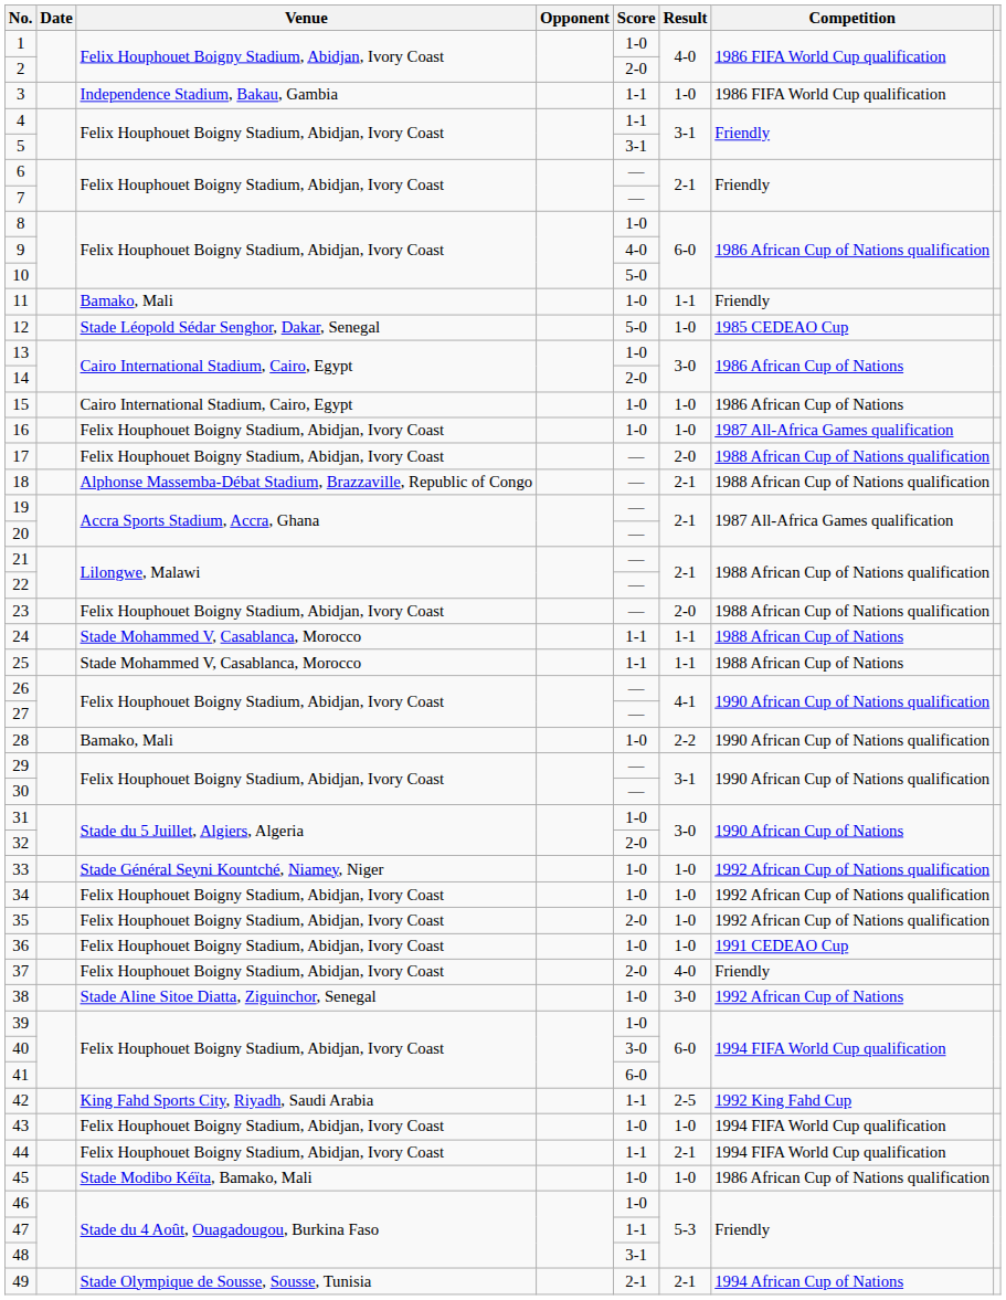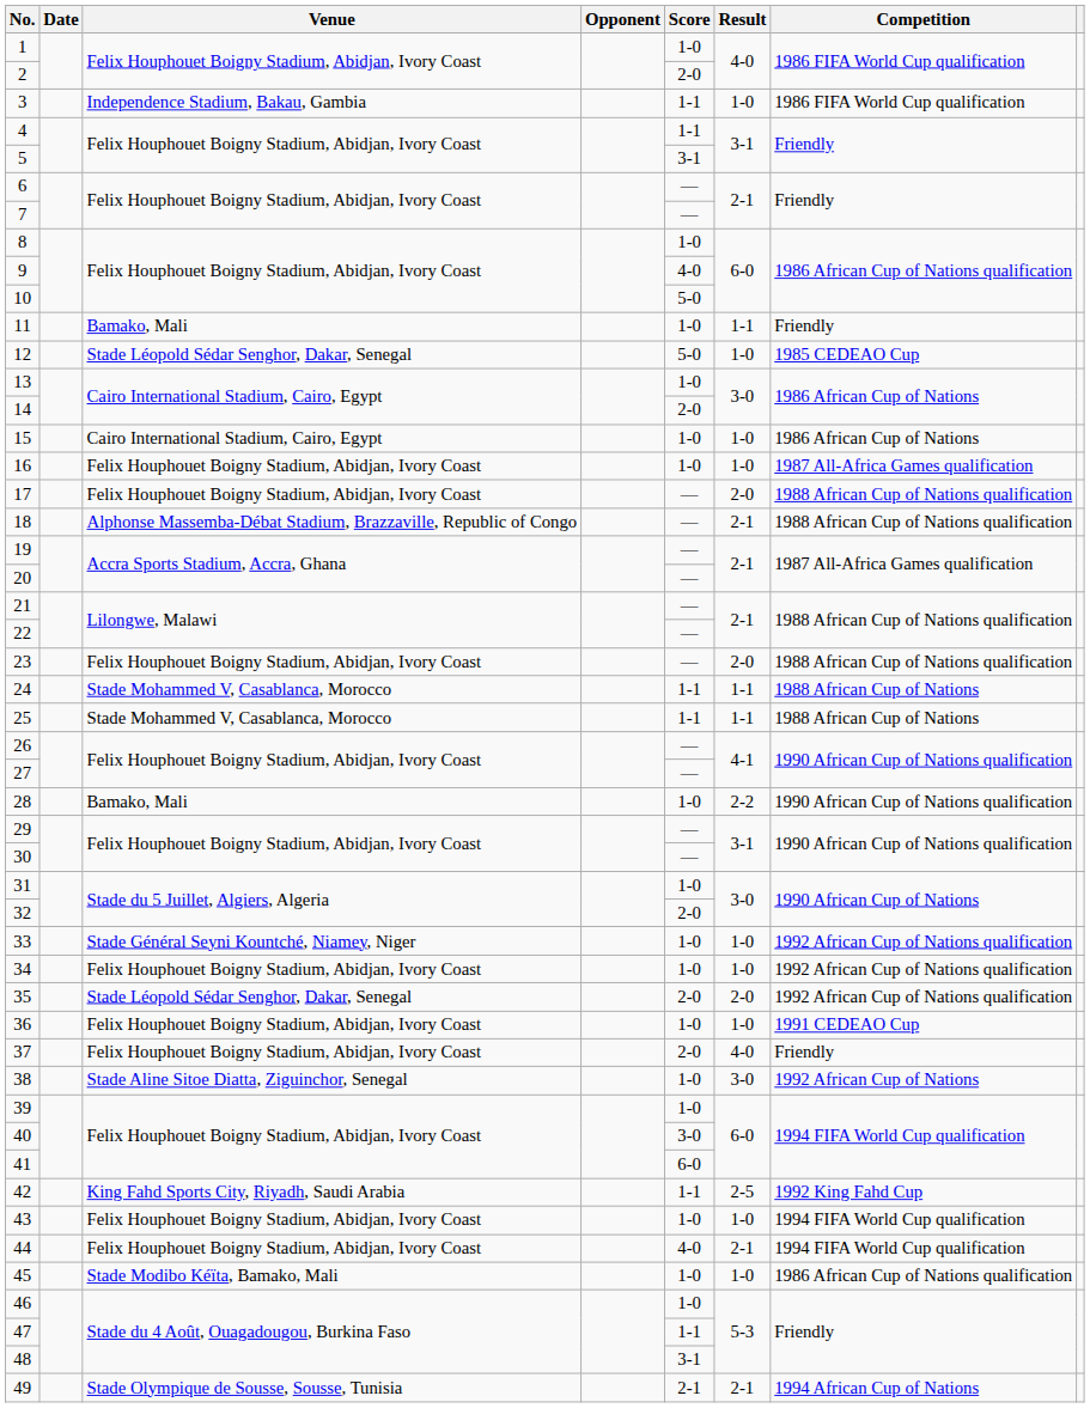 <table class="wikitable sortable">
 <tr>
 <th scope="col">No.</th>
 <th scope="col">Date</th>
 <th scope="col">Venue</th>
 <th scope="col">Opponent</th>
 <th scope="col">Score</th>
 <th scope="col">Result</th>
 <th scope="col">Competition</th>
 <th scope="col" class="unsortable"></th>
 </tr>
 <tr>
 <td style="text-align:center">1</td>
 <td rowspan="2"></td>
 <td rowspan="2"><a href='#'>Felix Houphouet Boigny Stadium</a>, <a href='#'>Abidjan</a>, Ivory Coast</td>
 <td rowspan="2"></td>
 <td style="text-align:center">1-0</td>
 <td rowspan="2" style="text-align:center">4-0</td>
 <td rowspan="2"><a href='#'>1986 FIFA World Cup qualification</a></td>
 <td rowspan="2"></td>
 </tr>
 <tr>
 <td style="text-align:center">2</td>
 <td style="text-align:center">2-0</td>
 </tr>
 <tr>
 <td style="text-align:center">3</td>
 <td></td>
 <td><a href='#'>Independence Stadium</a>, <a href='#'>Bakau</a>, Gambia</td>
 <td></td>
 <td style="text-align:center">1-1</td>
 <td style="text-align:center">1-0</td>
 <td>1986 FIFA World Cup qualification</td>
 <td></td>
 </tr>
 <tr>
 <td style="text-align:center">4</td>
 <td rowspan="2"></td>
 <td rowspan="2">Felix Houphouet Boigny Stadium, Abidjan, Ivory Coast</td>
 <td rowspan="2"></td>
 <td style="text-align:center">1-1</td>
 <td rowspan="2" style="text-align:center">3-1</td>
 <td rowspan="2"><a href='#'>Friendly</a></td>
 <td rowspan="2"></td>
 </tr>
 <tr>
 <td style="text-align:center">5</td>
 <td style="text-align:center">3-1</td>
 </tr>
 <tr>
 <td style="text-align:center">6</td>
 <td rowspan="2"></td>
 <td rowspan="2">Felix Houphouet Boigny Stadium, Abidjan, Ivory Coast</td>
 <td rowspan="2"></td>
 <td style="text-align:center">—</td>
 <td rowspan="2" style="text-align:center">2-1</td>
 <td rowspan="2">Friendly</td>
 <td rowspan="2"></td>
 </tr>
 <tr>
 <td style="text-align:center">7</td>
 <td style="text-align:center">—</td>
 </tr>
 <tr>
 <td style="text-align:center">8</td>
 <td rowspan="3"></td>
 <td rowspan="3">Felix Houphouet Boigny Stadium, Abidjan, Ivory Coast</td>
 <td rowspan="3"></td>
 <td style="text-align:center">1-0</td>
 <td rowspan="3" style="text-align:center">6-0</td>
 <td rowspan="3"><a href='#'>1986 African Cup of Nations qualification</a></td>
 <td rowspan="3"></td>
 </tr>
 <tr>
 <td style="text-align:center">9</td>
 <td style="text-align:center">4-0</td>
 </tr>
 <tr>
 <td style="text-align:center">10</td>
 <td style="text-align:center">5-0</td>
 </tr>
 <tr>
 <td style="text-align:center">11</td>
 <td></td>
 <td><a href='#'>Bamako</a>, Mali</td>
 <td></td>
 <td style="text-align:center">1-0</td>
 <td style="text-align:center">1-1</td>
 <td>Friendly</td>
 <td></td>
 </tr>
 <tr>
 <td style="text-align:center">12</td>
 <td></td>
 <td><a href='#'>Stade Léopold Sédar Senghor</a>, <a href='#'>Dakar</a>, Senegal</td>
 <td></td>
 <td style="text-align:center">5-0</td>
 <td style="text-align:center">1-0</td>
 <td><a href='#'>1985 CEDEAO Cup</a></td>
 <td></td>
 </tr>
 <tr>
 <td style="text-align:center">13</td>
 <td rowspan="2"></td>
 <td rowspan="2"><a href='#'>Cairo International Stadium</a>, <a href='#'>Cairo</a>, Egypt</td>
 <td rowspan="2"></td>
 <td style="text-align:center">1-0</td>
 <td rowspan="2" style="text-align:center">3-0</td>
 <td rowspan="2"><a href='#'>1986 African Cup of Nations</a></td>
 <td rowspan="2"></td>
 </tr>
 <tr>
 <td style="text-align:center">14</td>
 <td style="text-align:center">2-0</td>
 </tr>
 <tr>
 <td style="text-align:center">15</td>
 <td></td>
 <td>Cairo International Stadium, Cairo, Egypt</td>
 <td></td>
 <td style="text-align:center">1-0</td>
 <td style="text-align:center">1-0</td>
 <td>1986 African Cup of Nations</td>
 <td></td>
 </tr>
 <tr>
 <td style="text-align:center">16</td>
 <td></td>
 <td>Felix Houphouet Boigny Stadium, Abidjan, Ivory Coast</td>
 <td></td>
 <td style="text-align:center">1-0</td>
 <td style="text-align:center">1-0</td>
 <td><a href='#'>1987 All-Africa Games qualification</a></td>
 <td></td>
 </tr>
 <tr>
 <td style="text-align:center">17</td>
 <td></td>
 <td>Felix Houphouet Boigny Stadium, Abidjan, Ivory Coast</td>
 <td></td>
 <td style="text-align:center">—</td>
 <td style="text-align:center">2-0</td>
 <td><a href='#'>1988 African Cup of Nations qualification</a></td>
 <td></td>
 </tr>
 <tr>
 <td style="text-align:center">18</td>
 <td></td>
 <td><a href='#'>Alphonse Massemba-Débat Stadium</a>, <a href='#'>Brazzaville</a>, Republic of Congo</td>
 <td></td>
 <td style="text-align:center">—</td>
 <td style="text-align:center">2-1</td>
 <td>1988 African Cup of Nations qualification</td>
 <td></td>
 </tr>
 <tr>
 <td style="text-align:center">19</td>
 <td rowspan="2"></td>
 <td rowspan="2"><a href='#'>Accra Sports Stadium</a>, <a href='#'>Accra</a>, Ghana</td>
 <td rowspan="2"></td>
 <td style="text-align:center">—</td>
 <td rowspan="2" style="text-align:center">2-1</td>
 <td rowspan="2">1987 All-Africa Games qualification</td>
 <td rowspan="2"></td>
 </tr>
 <tr>
 <td style="text-align:center">20</td>
 <td style="text-align:center">—</td>
 </tr>
 <tr>
 <td style="text-align:center">21</td>
 <td rowspan="2"></td>
 <td rowspan="2"><a href='#'>Lilongwe</a>, Malawi</td>
 <td rowspan="2"></td>
 <td style="text-align:center">—</td>
 <td rowspan="2" style="text-align:center">2-1</td>
 <td rowspan="2">1988 African Cup of Nations qualification</td>
 <td rowspan="2"></td>
 </tr>
 <tr>
 <td style="text-align:center">22</td>
 <td style="text-align:center">—</td>
 </tr>
 <tr>
 <td style="text-align:center">23</td>
 <td></td>
 <td>Felix Houphouet Boigny Stadium, Abidjan, Ivory Coast</td>
 <td></td>
 <td style="text-align:center">—</td>
 <td style="text-align:center">2-0</td>
 <td>1988 African Cup of Nations qualification</td>
 <td></td>
 </tr>
 <tr>
 <td style="text-align:center">24</td>
 <td></td>
 <td><a href='#'>Stade Mohammed V</a>, <a href='#'>Casablanca</a>, Morocco</td>
 <td></td>
 <td style="text-align:center">1-1</td>
 <td style="text-align:center">1-1</td>
 <td><a href='#'>1988 African Cup of Nations</a></td>
 <td></td>
 </tr>
 <tr>
 <td style="text-align:center">25</td>
 <td></td>
 <td>Stade Mohammed V, Casablanca, Morocco</td>
 <td></td>
 <td style="text-align:center">1-1</td>
 <td style="text-align:center">1-1</td>
 <td>1988 African Cup of Nations</td>
 <td></td>
 </tr>
 <tr>
 <td style="text-align:center">26</td>
 <td rowspan="2"></td>
 <td rowspan="2">Felix Houphouet Boigny Stadium, Abidjan, Ivory Coast</td>
 <td rowspan="2"></td>
 <td style="text-align:center">—</td>
 <td rowspan="2" style="text-align:center">4-1</td>
 <td rowspan="2"><a href='#'>1990 African Cup of Nations qualification</a></td>
 <td rowspan="2"></td>
 </tr>
 <tr>
 <td style="text-align:center">27</td>
 <td style="text-align:center">—</td>
 </tr>
 <tr>
 <td style="text-align:center">28</td>
 <td></td>
 <td>Bamako, Mali</td>
 <td></td>
 <td style="text-align:center">1-0</td>
 <td style="text-align:center">2-2</td>
 <td>1990 African Cup of Nations qualification</td>
 <td></td>
 </tr>
 <tr>
 <td style="text-align:center">29</td>
 <td rowspan="2"></td>
 <td rowspan="2">Felix Houphouet Boigny Stadium, Abidjan, Ivory Coast</td>
 <td rowspan="2"></td>
 <td style="text-align:center">—</td>
 <td rowspan="2" style="text-align:center">3-1</td>
 <td rowspan="2">1990 African Cup of Nations qualification</td>
 <td rowspan="2"></td>
 </tr>
 <tr>
 <td style="text-align:center">30</td>
 <td style="text-align:center">—</td>
 </tr>
 <tr>
 <td style="text-align:center">31</td>
 <td rowspan="2"></td>
 <td rowspan="2"><a href='#'>Stade du 5 Juillet</a>, <a href='#'>Algiers</a>, Algeria</td>
 <td rowspan="2"></td>
 <td style="text-align:center">1-0</td>
 <td rowspan="2" style="text-align:center">3-0</td>
 <td rowspan="2"><a href='#'>1990 African Cup of Nations</a></td>
 <td rowspan="2"></td>
 </tr>
 <tr>
 <td style="text-align:center">32</td>
 <td style="text-align:center">2-0</td>
 </tr>
 <tr>
 <td style="text-align:center">33</td>
 <td></td>
 <td><a href='#'>Stade Général Seyni Kountché</a>, <a href='#'>Niamey</a>, Niger</td>
 <td></td>
 <td style="text-align:center">1-0</td>
 <td style="text-align:center">1-0</td>
 <td><a href='#'>1992 African Cup of Nations qualification</a></td>
 <td></td>
 </tr>
 <tr>
 <td style="text-align:center">34</td>
 <td></td>
 <td>Felix Houphouet Boigny Stadium, Abidjan, Ivory Coast</td>
 <td></td>
 <td style="text-align:center">1-0</td>
 <td style="text-align:center">1-0</td>
 <td>1992 African Cup of Nations qualification</td>
 <td></td>
 </tr>
 <tr>
 <td style="text-align:center">35</td>
 <td></td>
-<td>Felix Houphouet Boigny Stadium, Abidjan, Ivory Coast</td>
+<td><a href='#'>Stade Léopold Sédar Senghor</a>, <a href='#'>Dakar</a>, Senegal</td>
 <td></td>
 <td style="text-align:center">2-0</td>
-<td style="text-align:center">1-0</td>
+<td style="text-align:center">2-0</td>
 <td>1992 African Cup of Nations qualification</td>
 <td></td>
 </tr>
 <tr>
 <td style="text-align:center">36</td>
 <td></td>
 <td>Felix Houphouet Boigny Stadium, Abidjan, Ivory Coast</td>
 <td></td>
 <td style="text-align:center">1-0</td>
 <td style="text-align:center">1-0</td>
 <td><a href='#'>1991 CEDEAO Cup</a></td>
 <td></td>
 </tr>
 <tr>
 <td style="text-align:center">37</td>
 <td></td>
 <td>Felix Houphouet Boigny Stadium, Abidjan, Ivory Coast</td>
 <td></td>
 <td style="text-align:center">2-0</td>
 <td style="text-align:center">4-0</td>
 <td>Friendly</td>
 <td></td>
 </tr>
 <tr>
 <td style="text-align:center">38</td>
 <td></td>
 <td><a href='#'>Stade Aline Sitoe Diatta</a>, <a href='#'>Ziguinchor</a>, Senegal</td>
 <td></td>
 <td style="text-align:center">1-0</td>
 <td style="text-align:center">3-0</td>
 <td><a href='#'>1992 African Cup of Nations</a></td>
 <td></td>
 </tr>
 <tr>
 <td style="text-align:center">39</td>
 <td rowspan="3"></td>
 <td rowspan="3">Felix Houphouet Boigny Stadium, Abidjan, Ivory Coast</td>
 <td rowspan="3"></td>
 <td style="text-align:center">1-0</td>
 <td rowspan="3" style="text-align:center">6-0</td>
 <td rowspan="3"><a href='#'>1994 FIFA World Cup qualification</a></td>
 <td rowspan="3"></td>
 </tr>
 <tr>
 <td style="text-align:center">40</td>
 <td style="text-align:center">3-0</td>
 </tr>
 <tr>
 <td style="text-align:center">41</td>
 <td style="text-align:center">6-0</td>
 </tr>
 <tr>
 <td style="text-align:center">42</td>
 <td></td>
 <td><a href='#'>King Fahd Sports City</a>, <a href='#'>Riyadh</a>, Saudi Arabia</td>
 <td></td>
 <td style="text-align:center">1-1</td>
 <td style="text-align:center">2-5</td>
 <td><a href='#'>1992 King Fahd Cup</a></td>
 <td></td>
 </tr>
 <tr>
 <td style="text-align:center">43</td>
 <td></td>
 <td>Felix Houphouet Boigny Stadium, Abidjan, Ivory Coast</td>
 <td></td>
 <td style="text-align:center">1-0</td>
 <td style="text-align:center">1-0</td>
 <td>1994 FIFA World Cup qualification</td>
 <td></td>
 </tr>
 <tr>
 <td style="text-align:center">44</td>
 <td></td>
 <td>Felix Houphouet Boigny Stadium, Abidjan, Ivory Coast</td>
 <td></td>
-<td style="text-align:center">1-1</td>
+<td style="text-align:center">4-0</td>
 <td style="text-align:center">2-1</td>
 <td>1994 FIFA World Cup qualification</td>
 <td></td>
 </tr>
 <tr>
 <td style="text-align:center">45</td>
 <td></td>
 <td><a href='#'>Stade Modibo Kéïta</a>, Bamako, Mali</td>
 <td></td>
 <td style="text-align:center">1-0</td>
 <td style="text-align:center">1-0</td>
 <td>1986 African Cup of Nations qualification</td>
 <td></td>
 </tr>
 <tr>
 <td style="text-align:center">46</td>
 <td rowspan="3"></td>
 <td rowspan="3"><a href='#'>Stade du 4 Août</a>, <a href='#'>Ouagadougou</a>, Burkina Faso</td>
 <td rowspan="3"></td>
 <td style="text-align:center">1-0</td>
 <td rowspan="3" style="text-align:center">5-3</td>
 <td rowspan="3">Friendly</td>
 <td rowspan="3"></td>
 </tr>
 <tr>
 <td style="text-align:center">47</td>
 <td style="text-align:center">1-1</td>
 </tr>
 <tr>
 <td style="text-align:center">48</td>
 <td style="text-align:center">3-1</td>
 </tr>
 <tr>
 <td style="text-align:center">49</td>
 <td></td>
 <td><a href='#'>Stade Olympique de Sousse</a>, <a href='#'>Sousse</a>, Tunisia</td>
 <td></td>
 <td style="text-align:center">2-1</td>
 <td style="text-align:center">2-1</td>
 <td><a href='#'>1994 African Cup of Nations</a></td>
 <td></td>
 </tr>
 </table>
